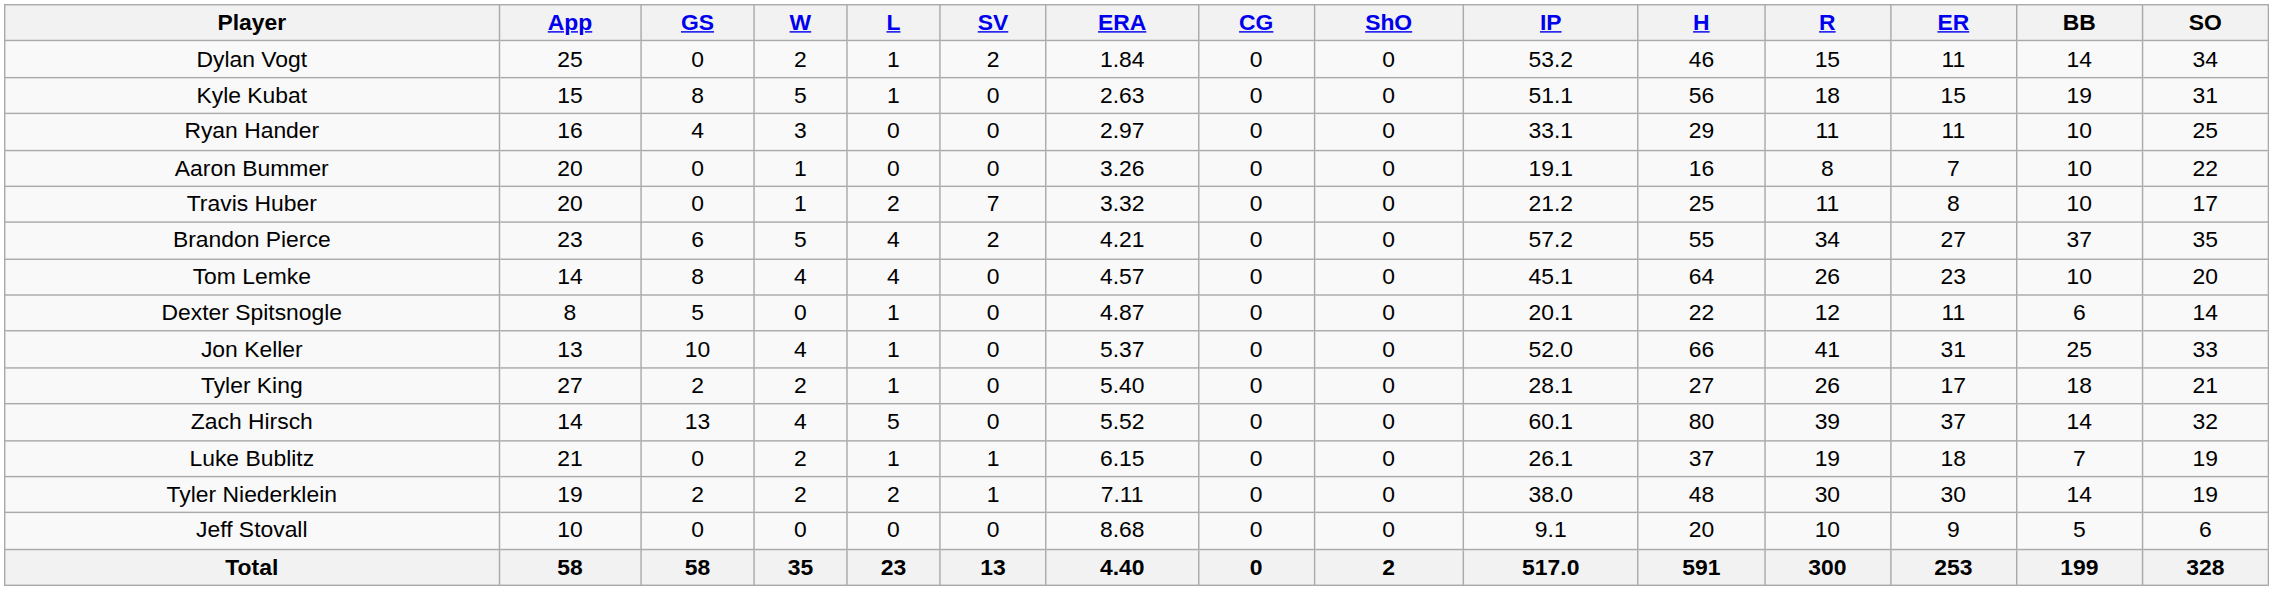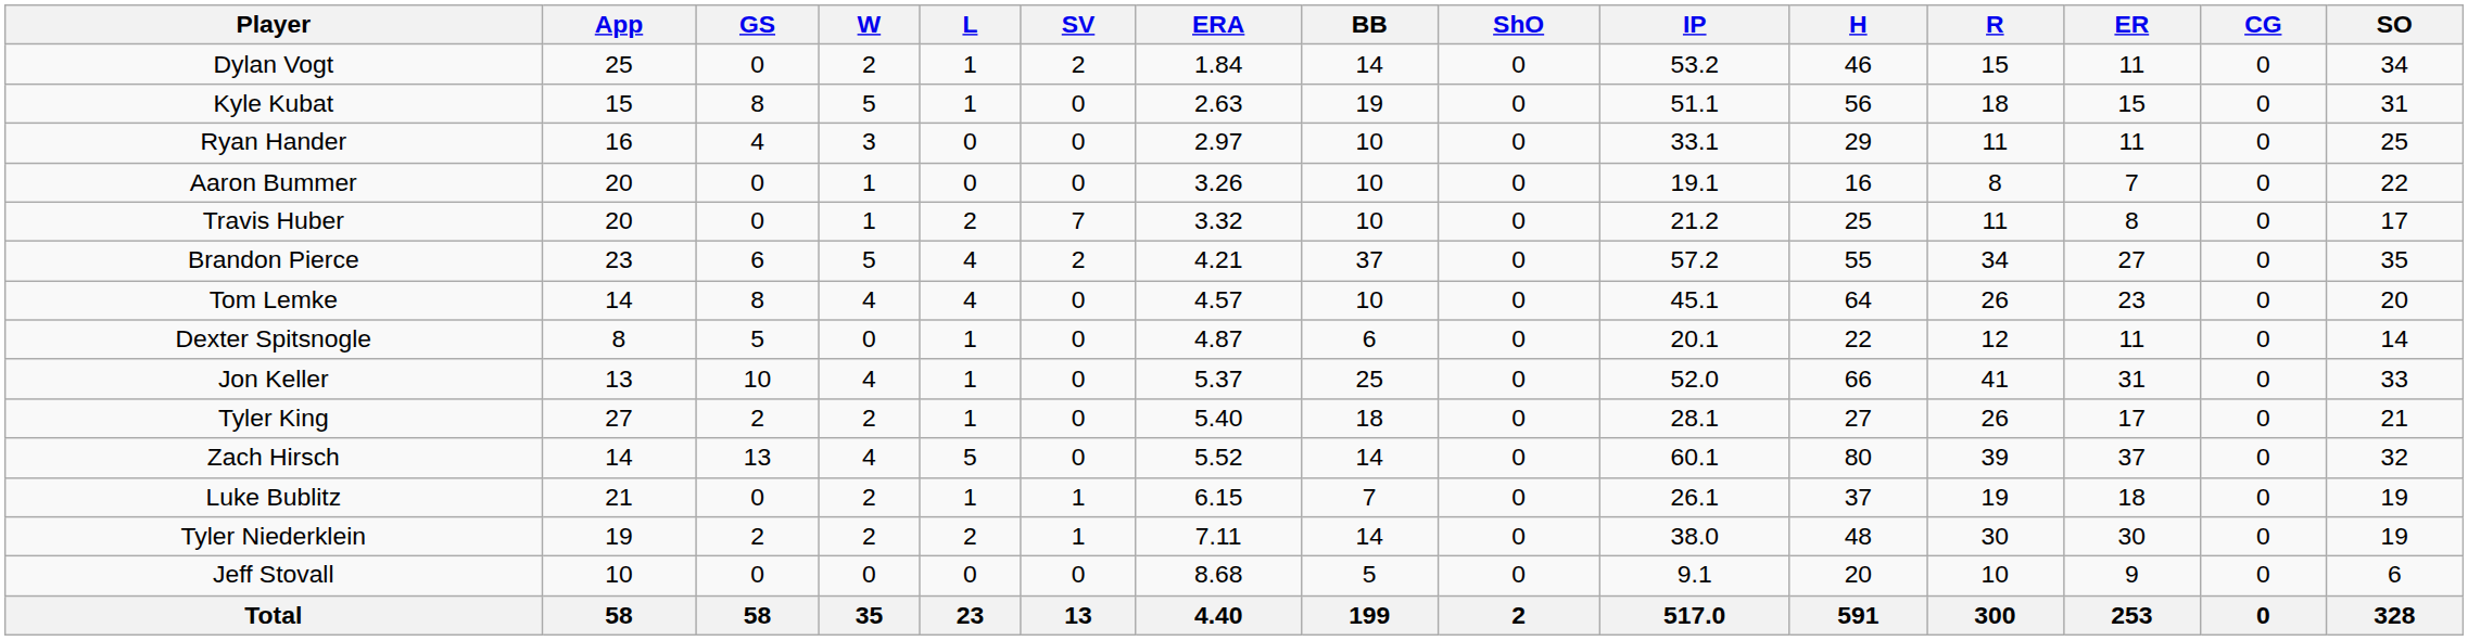 <table class="wikitable sortable" width="100%">
 <tr align="center">
 <th>Player</th>
 <th><a href='#'>App</a></th>
 <th><a href='#'>GS</a></th>
 <th><a href='#'>W</a></th>
 <th><a href='#'>L</a></th>
 <th><a href='#'>SV</a></th>
 <th><a href='#'>ERA</a></th>
-<th><a href='#'>CG</a></th>
+<th>BB</th>
 <th><a href='#'>ShO</a></th>
 <th><a href='#'>IP</a></th>
 <th><a href='#'>H</a></th>
 <th><a href='#'>R</a></th>
 <th><a href='#'>ER</a></th>
-<th>BB</th>
+<th><a href='#'>CG</a></th>
 <th>SO</th>
 </tr>
 <tr align="center">
 <td>Dylan Vogt</td>
 <td>25</td>
 <td>0</td>
 <td>2</td>
 <td>1</td>
 <td>2</td>
 <td>1.84</td>
-<td>0</td>
+<td>14</td>
 <td>0</td>
 <td>53.2</td>
 <td>46</td>
 <td>15</td>
 <td>11</td>
-<td>14</td>
+<td>0</td>
 <td>34</td>
 </tr>
 <tr align="center">
 <td>Kyle Kubat</td>
 <td>15</td>
 <td>8</td>
 <td>5</td>
 <td>1</td>
 <td>0</td>
 <td>2.63</td>
-<td>0</td>
+<td>19</td>
 <td>0</td>
 <td>51.1</td>
 <td>56</td>
 <td>18</td>
 <td>15</td>
-<td>19</td>
+<td>0</td>
 <td>31</td>
 </tr>
 <tr align="center">
 <td>Ryan Hander</td>
 <td>16</td>
 <td>4</td>
 <td>3</td>
 <td>0</td>
 <td>0</td>
 <td>2.97</td>
-<td>0</td>
+<td>10</td>
 <td>0</td>
 <td>33.1</td>
 <td>29</td>
 <td>11</td>
 <td>11</td>
-<td>10</td>
+<td>0</td>
 <td>25</td>
 </tr>
 <tr align="center">
 <td>Aaron Bummer</td>
 <td>20</td>
 <td>0</td>
 <td>1</td>
 <td>0</td>
 <td>0</td>
 <td>3.26</td>
-<td>0</td>
+<td>10</td>
 <td>0</td>
 <td>19.1</td>
 <td>16</td>
 <td>8</td>
 <td>7</td>
-<td>10</td>
+<td>0</td>
 <td>22</td>
 </tr>
 <tr align="center">
 <td>Travis Huber</td>
 <td>20</td>
 <td>0</td>
 <td>1</td>
 <td>2</td>
 <td>7</td>
 <td>3.32</td>
-<td>0</td>
+<td>10</td>
 <td>0</td>
 <td>21.2</td>
 <td>25</td>
 <td>11</td>
 <td>8</td>
-<td>10</td>
+<td>0</td>
 <td>17</td>
 </tr>
 <tr align="center">
 <td>Brandon Pierce</td>
 <td>23</td>
 <td>6</td>
 <td>5</td>
 <td>4</td>
 <td>2</td>
 <td>4.21</td>
-<td>0</td>
+<td>37</td>
 <td>0</td>
 <td>57.2</td>
 <td>55</td>
 <td>34</td>
 <td>27</td>
-<td>37</td>
+<td>0</td>
 <td>35</td>
 </tr>
 <tr align="center">
 <td>Tom Lemke</td>
 <td>14</td>
 <td>8</td>
 <td>4</td>
 <td>4</td>
 <td>0</td>
 <td>4.57</td>
-<td>0</td>
+<td>10</td>
 <td>0</td>
 <td>45.1</td>
 <td>64</td>
 <td>26</td>
 <td>23</td>
-<td>10</td>
+<td>0</td>
 <td>20</td>
 </tr>
 <tr align="center">
 <td>Dexter Spitsnogle</td>
 <td>8</td>
 <td>5</td>
 <td>0</td>
 <td>1</td>
 <td>0</td>
 <td>4.87</td>
-<td>0</td>
+<td>6</td>
 <td>0</td>
 <td>20.1</td>
 <td>22</td>
 <td>12</td>
 <td>11</td>
-<td>6</td>
+<td>0</td>
 <td>14</td>
 </tr>
 <tr align="center">
 <td>Jon Keller</td>
 <td>13</td>
 <td>10</td>
 <td>4</td>
 <td>1</td>
 <td>0</td>
 <td>5.37</td>
-<td>0</td>
+<td>25</td>
 <td>0</td>
 <td>52.0</td>
 <td>66</td>
 <td>41</td>
 <td>31</td>
-<td>25</td>
+<td>0</td>
 <td>33</td>
 </tr>
 <tr align="center">
 <td>Tyler King</td>
 <td>27</td>
 <td>2</td>
 <td>2</td>
 <td>1</td>
 <td>0</td>
 <td>5.40</td>
-<td>0</td>
+<td>18</td>
 <td>0</td>
 <td>28.1</td>
 <td>27</td>
 <td>26</td>
 <td>17</td>
-<td>18</td>
+<td>0</td>
 <td>21</td>
 </tr>
 <tr align="center">
 <td>Zach Hirsch</td>
 <td>14</td>
 <td>13</td>
 <td>4</td>
 <td>5</td>
 <td>0</td>
 <td>5.52</td>
-<td>0</td>
+<td>14</td>
 <td>0</td>
 <td>60.1</td>
 <td>80</td>
 <td>39</td>
 <td>37</td>
-<td>14</td>
+<td>0</td>
 <td>32</td>
 </tr>
 <tr align="center">
 <td>Luke Bublitz</td>
 <td>21</td>
 <td>0</td>
 <td>2</td>
 <td>1</td>
 <td>1</td>
 <td>6.15</td>
-<td>0</td>
+<td>7</td>
 <td>0</td>
 <td>26.1</td>
 <td>37</td>
 <td>19</td>
 <td>18</td>
-<td>7</td>
+<td>0</td>
 <td>19</td>
 </tr>
 <tr align="center">
 <td>Tyler Niederklein</td>
 <td>19</td>
 <td>2</td>
 <td>2</td>
 <td>2</td>
 <td>1</td>
 <td>7.11</td>
-<td>0</td>
+<td>14</td>
 <td>0</td>
 <td>38.0</td>
 <td>48</td>
 <td>30</td>
 <td>30</td>
-<td>14</td>
+<td>0</td>
 <td>19</td>
 </tr>
 <tr align="center">
 <td>Jeff Stovall</td>
 <td>10</td>
 <td>0</td>
 <td>0</td>
 <td>0</td>
 <td>0</td>
 <td>8.68</td>
-<td>0</td>
+<td>5</td>
 <td>0</td>
 <td>9.1</td>
 <td>20</td>
 <td>10</td>
 <td>9</td>
-<td>5</td>
+<td>0</td>
 <td>6</td>
 </tr>
 <tr class="unsortable" align="center">
 <th>Total</th>
 <th>58</th>
 <th>58</th>
 <th>35</th>
 <th>23</th>
 <th>13</th>
 <th>4.40</th>
-<th>0</th>
+<th>199</th>
 <th>2</th>
 <th>517.0</th>
 <th>591</th>
 <th>300</th>
 <th>253</th>
-<th>199</th>
+<th>0</th>
 <th>328</th>
 </tr>
 </table>
